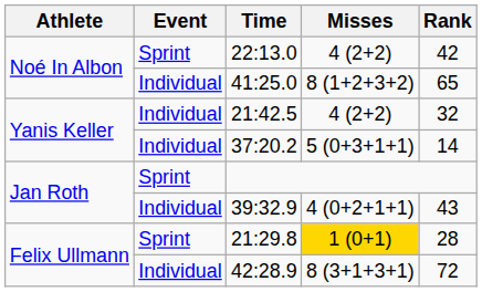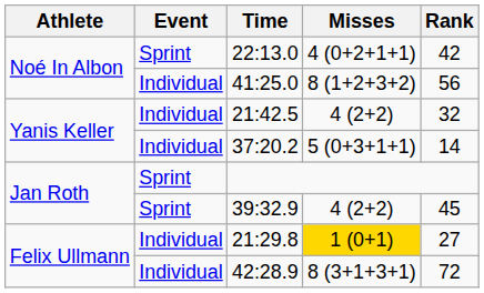 <table class="wikitable" style="font-size:90%">
 <tr>
 <th>Athlete</th>
 <th>Event</th>
 <th>Time</th>
 <th>Misses</th>
 <th>Rank</th>
 </tr>
 <tr align=center>
 <td align=left rowspan=2><a href='#'>Noé In Albon</a></td>
 <td align=left><a href='#'>Sprint</a></td>
 <td>22:13.0</td>
-<td>4 (2+2)</td>
+<td>4 (0+2+1+1)</td>
 <td>42</td>
 </tr>
 <tr align=center>
 <td align=left><a href='#'>Individual</a></td>
 <td>41:25.0</td>
 <td>8 (1+2+3+2)</td>
-<td>65</td>
+<td>56</td>
 </tr>
 <tr align=center>
 <td align=left rowspan=2><a href='#'>Yanis Keller</a></td>
 <td align=left><a href='#'>Individual</a></td>
 <td>21:42.5</td>
 <td>4 (2+2)</td>
 <td>32</td>
 </tr>
 <tr align=center>
 <td align=left><a href='#'>Individual</a></td>
 <td>37:20.2</td>
 <td>5 (0+3+1+1)</td>
 <td>14</td>
 </tr>
 <tr align=center>
 <td align=left rowspan=2><a href='#'>Jan Roth</a></td>
 <td align=left><a href='#'>Sprint</a></td>
 <td colspan=3></td>
 </tr>
 <tr align=center>
-<td align=left><a href='#'>Individual</a></td>
+<td align=left><a href='#'>Sprint</a></td>
 <td>39:32.9</td>
-<td>4 (0+2+1+1)</td>
-<td>43</td>
+<td>4 (2+2)</td>
+<td>45</td>
 </tr>
 <tr align=center>
 <td align=left rowspan=2><a href='#'>Felix Ullmann</a></td>
-<td align=left><a href='#'>Sprint</a></td>
+<td align=left><a href='#'>Individual</a></td>
 <td>21:29.8</td>
 <td style="background: gold;">1 (0+1)</td>
-<td>28</td>
+<td>27</td>
 </tr>
 <tr align=center>
 <td align=left><a href='#'>Individual</a></td>
 <td>42:28.9</td>
 <td>8 (3+1+3+1)</td>
 <td>72</td>
 </tr>
 </table>
